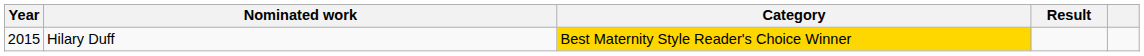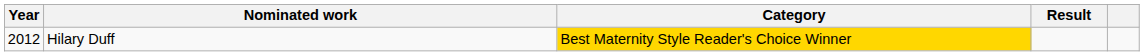 <table class="wikitable sortable">
 <tr>
 <th scope="col" style="width:1em;">Year</th>
 <th scope="col" style="width:39em;">Nominated work</th>
 <th scope="col" style="width:36em;">Category</th>
 <th scope="col" style="width:5em;">Result</th>
 <th scope="col" style="width:2em;" class="unsortable"></th>
 </tr>
 <tr>
-<td>2015</td>
+<td>2012</td>
 <td>Hilary Duff</td>
 <td style="background: gold;">Best Maternity Style Reader's Choice Winner</td>
 <td></td>
 <td style="text-align:center;"></td>
 </tr>
 </table>
